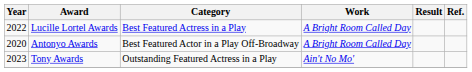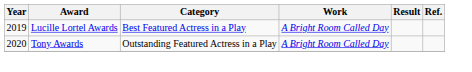 <table class="wikitable">
 <tr>
 <th>Year</th>
 <th>Award</th>
 <th>Category</th>
 <th>Work</th>
 <th>Result</th>
 <th>Ref.</th>
 </tr>
 <tr>
-<td>2022</td>
+<td>2019</td>
 <td><a href='#'>Lucille Lortel Awards</a></td>
 <td><a href='#'>Best Featured Actress in a Play</a></td>
 <td><em><a href='#'>A Bright Room Called Day</a></em></td>
 <td></td>
 <td></td>
 </tr>
 <tr>
 <td>2020</td>
-<td><a href='#'>Antonyo Awards</a></td>
-<td>Best Featured Actor in a Play Off-Broadway</td>
-<td><em><a href='#'>A Bright Room Called Day</a></em></td>
-<td></td>
-<td></td>
-</tr>
-<tr>
-<td>2023</td>
 <td><a href='#'>Tony Awards</a></td>
 <td>Outstanding Featured Actress in a Play</td>
-<td><em><a href='#'>Ain't No Mo'</a></em></td>
+<td><em><a href='#'>A Bright Room Called Day</a></em></td>
 <td></td>
 <td></td>
 </tr>
 <tr>
 </tr>
 </table>
